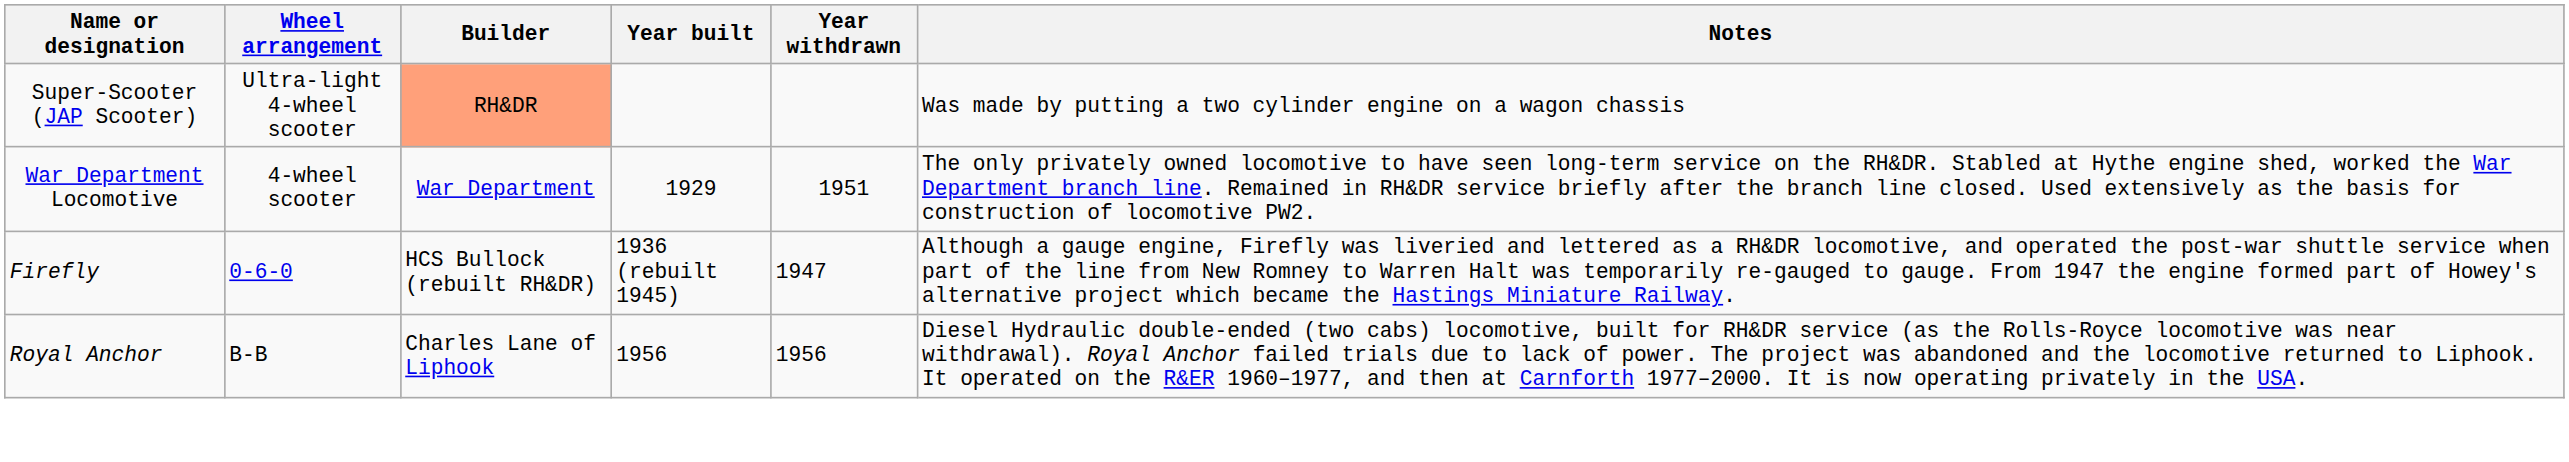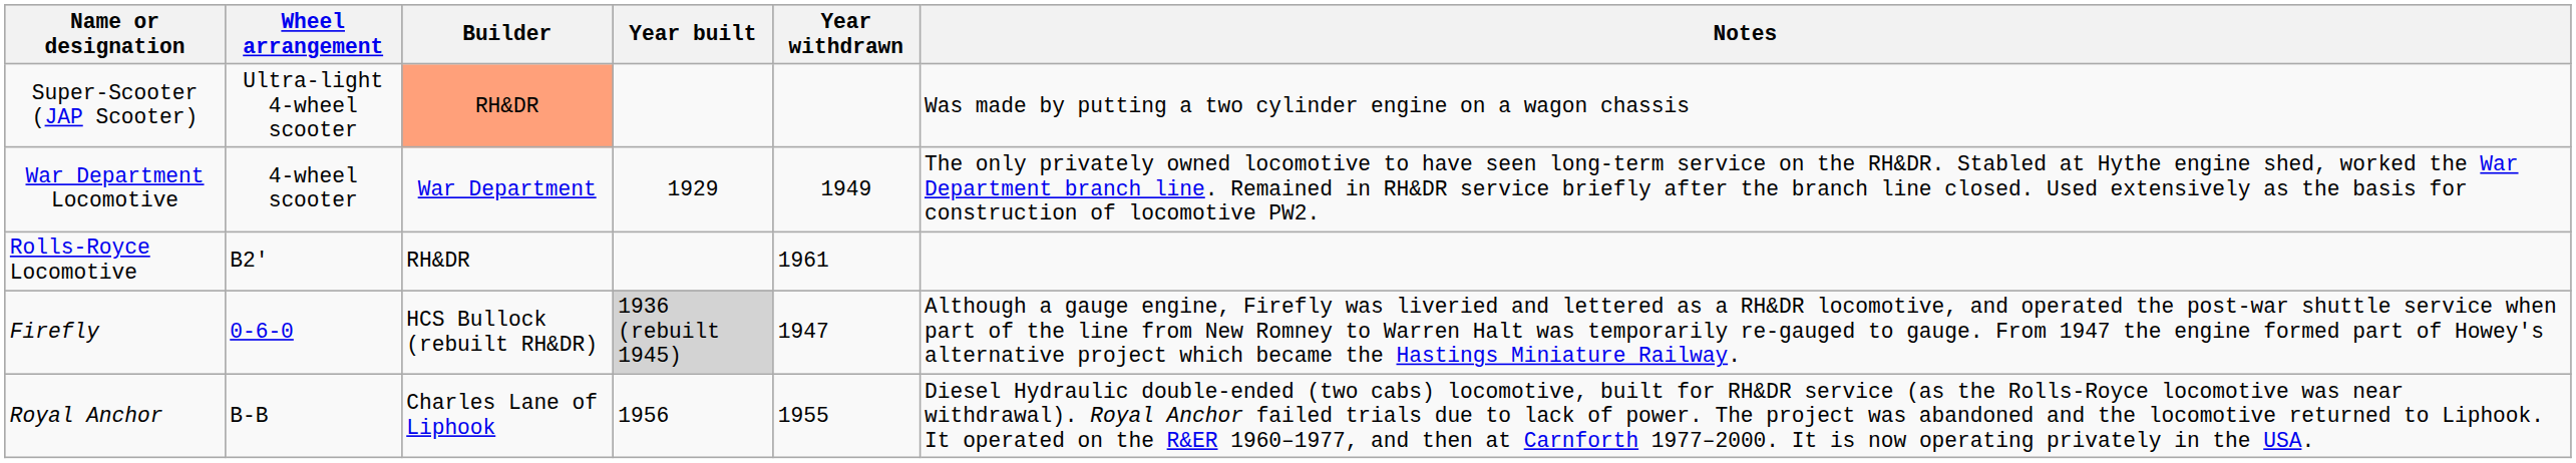 <table class="sort wikitable sortable">
 <tr>
 <th>Name or designation</th>
 <th><a href='#'>Wheel arrangement</a></th>
 <th>Builder</th>
 <th>Year built</th>
 <th>Year withdrawn</th>
 <th>Notes</th>
 </tr>
 <tr>
 <td align="center">Super-Scooter (<a href='#'>JAP</a> Scooter)</td>
 <td align="center">Ultra-light<br>4-wheel scooter</td>
 <td align="center" style="background: lightsalmon;">RH&DR</td>
 <td align="center"></td>
 <td align="center"></td>
 <td>Was made by putting a two cylinder engine on a wagon chassis</td>
 </tr>
 <tr>
 <td align="center"><a href='#'>War Department</a> Locomotive</td>
 <td align="center">4-wheel scooter</td>
 <td align="center"><a href='#'>War Department</a></td>
 <td align="center">1929</td>
-<td align="center">1951</td>
+<td align="center">1949</td>
 <td>The only privately owned locomotive to have seen long-term service on the RH&DR. Stabled at Hythe engine shed, worked the <a href='#'>War Department branch line</a>. Remained in RH&DR service briefly after the branch line closed. Used extensively as the basis for construction of locomotive PW2.</td>
+</tr>
+<tr>
+<td><a href='#'>Rolls-Royce</a> Locomotive</td>
+<td>B2'</td>
+<td>RH&DR</td>
+<td></td>
+<td>1961</td>
+<td></td>
 </tr>
 <tr>
 <td><em>Firefly</em></td>
 <td><a href='#'>0-6-0</a></td>
 <td>HCS Bullock (rebuilt RH&DR)</td>
-<td>1936 (rebuilt 1945)</td>
+<td style="background: lightgrey;">1936 (rebuilt 1945)</td>
 <td>1947</td>
 <td>Although a gauge engine, Firefly was liveried and lettered as a RH&DR locomotive, and operated the post-war shuttle service when part of the line from New Romney to Warren Halt was temporarily re-gauged to  gauge. From 1947 the engine formed part of Howey's alternative project which became the <a href='#'>Hastings Miniature Railway</a>.</td>
 </tr>
 <tr>
 <td><em>Royal Anchor</em></td>
 <td>B-B</td>
 <td>Charles Lane of <a href='#'>Liphook</a></td>
 <td>1956</td>
-<td>1956</td>
+<td>1955</td>
 <td>Diesel Hydraulic double-ended (two cabs) locomotive, built for RH&DR service (as the Rolls-Royce locomotive was near withdrawal). <em>Royal Anchor</em> failed trials due to lack of power. The project was abandoned and the locomotive returned to Liphook. It operated on the <a href='#'>R&ER</a> 1960–1977, and then at <a href='#'>Carnforth</a> 1977–2000. It is now operating privately in the <a href='#'>USA</a>.</td>
 </tr>
 </table>
